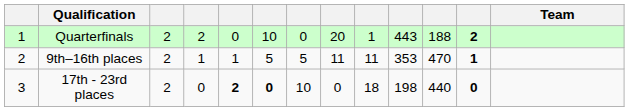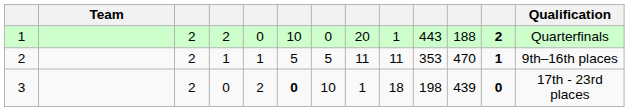 <table class="wikitable" style="text-align:center" width="730">
 <tr>
 <th width="5.5%"></th>
-<th width="18%">Qualification</th>
+<th width="22%">Team</th>
 <th width="5.5%"></th>
 <th width="5.5%"></th>
 <th width="5.5%"></th>
 <th width="5.5%"></th>
 <th width="5.5%"></th>
 <th width="5.5%"></th>
 <th width="5.5%"></th>
 <th width="5.5%"></th>
 <th width="5.5%"></th>
 <th width="5.5%"></th>
-<th width="22%">Team</th>
+<th width="18%">Qualification</th>
 </tr>
 <tr bgcolor="ccffcc">
 <td>1</td>
-<td>Quarterfinals</td>
+<td style="text-align:left"></td>
 <td>2</td>
 <td>2</td>
 <td>0</td>
 <td>10</td>
 <td>0</td>
 <td>20</td>
 <td>1</td>
 <td>443</td>
 <td>188</td>
 <td><strong>2</strong></td>
-<td style="text-align:left"></td>
+<td>Quarterfinals</td>
 </tr>
 <tr>
 <td>2</td>
-<td>9th–16th places</td>
+<td style="text-align:left"></td>
 <td>2</td>
 <td>1</td>
 <td>1</td>
 <td>5</td>
 <td>5</td>
 <td>11</td>
 <td>11</td>
 <td>353</td>
 <td>470</td>
 <td><strong>1</strong></td>
-<td style="text-align:left"></td>
+<td>9th–16th places</td>
 </tr>
 <tr>
 <td>3</td>
-<td>17th - 23rd places</td>
+<td style="text-align:left"></td>
 <td>2</td>
 <td>0</td>
-<td><strong>2</strong></td>
+<td>2</td>
 <td><strong>0</strong></td>
 <td>10</td>
-<td>0</td>
+<td>1</td>
 <td>18</td>
 <td>198</td>
-<td>440</td>
+<td>439</td>
 <td><strong>0</strong></td>
-<td style="text-align:left"></td>
+<td>17th - 23rd places</td>
 </tr>
 </table>
